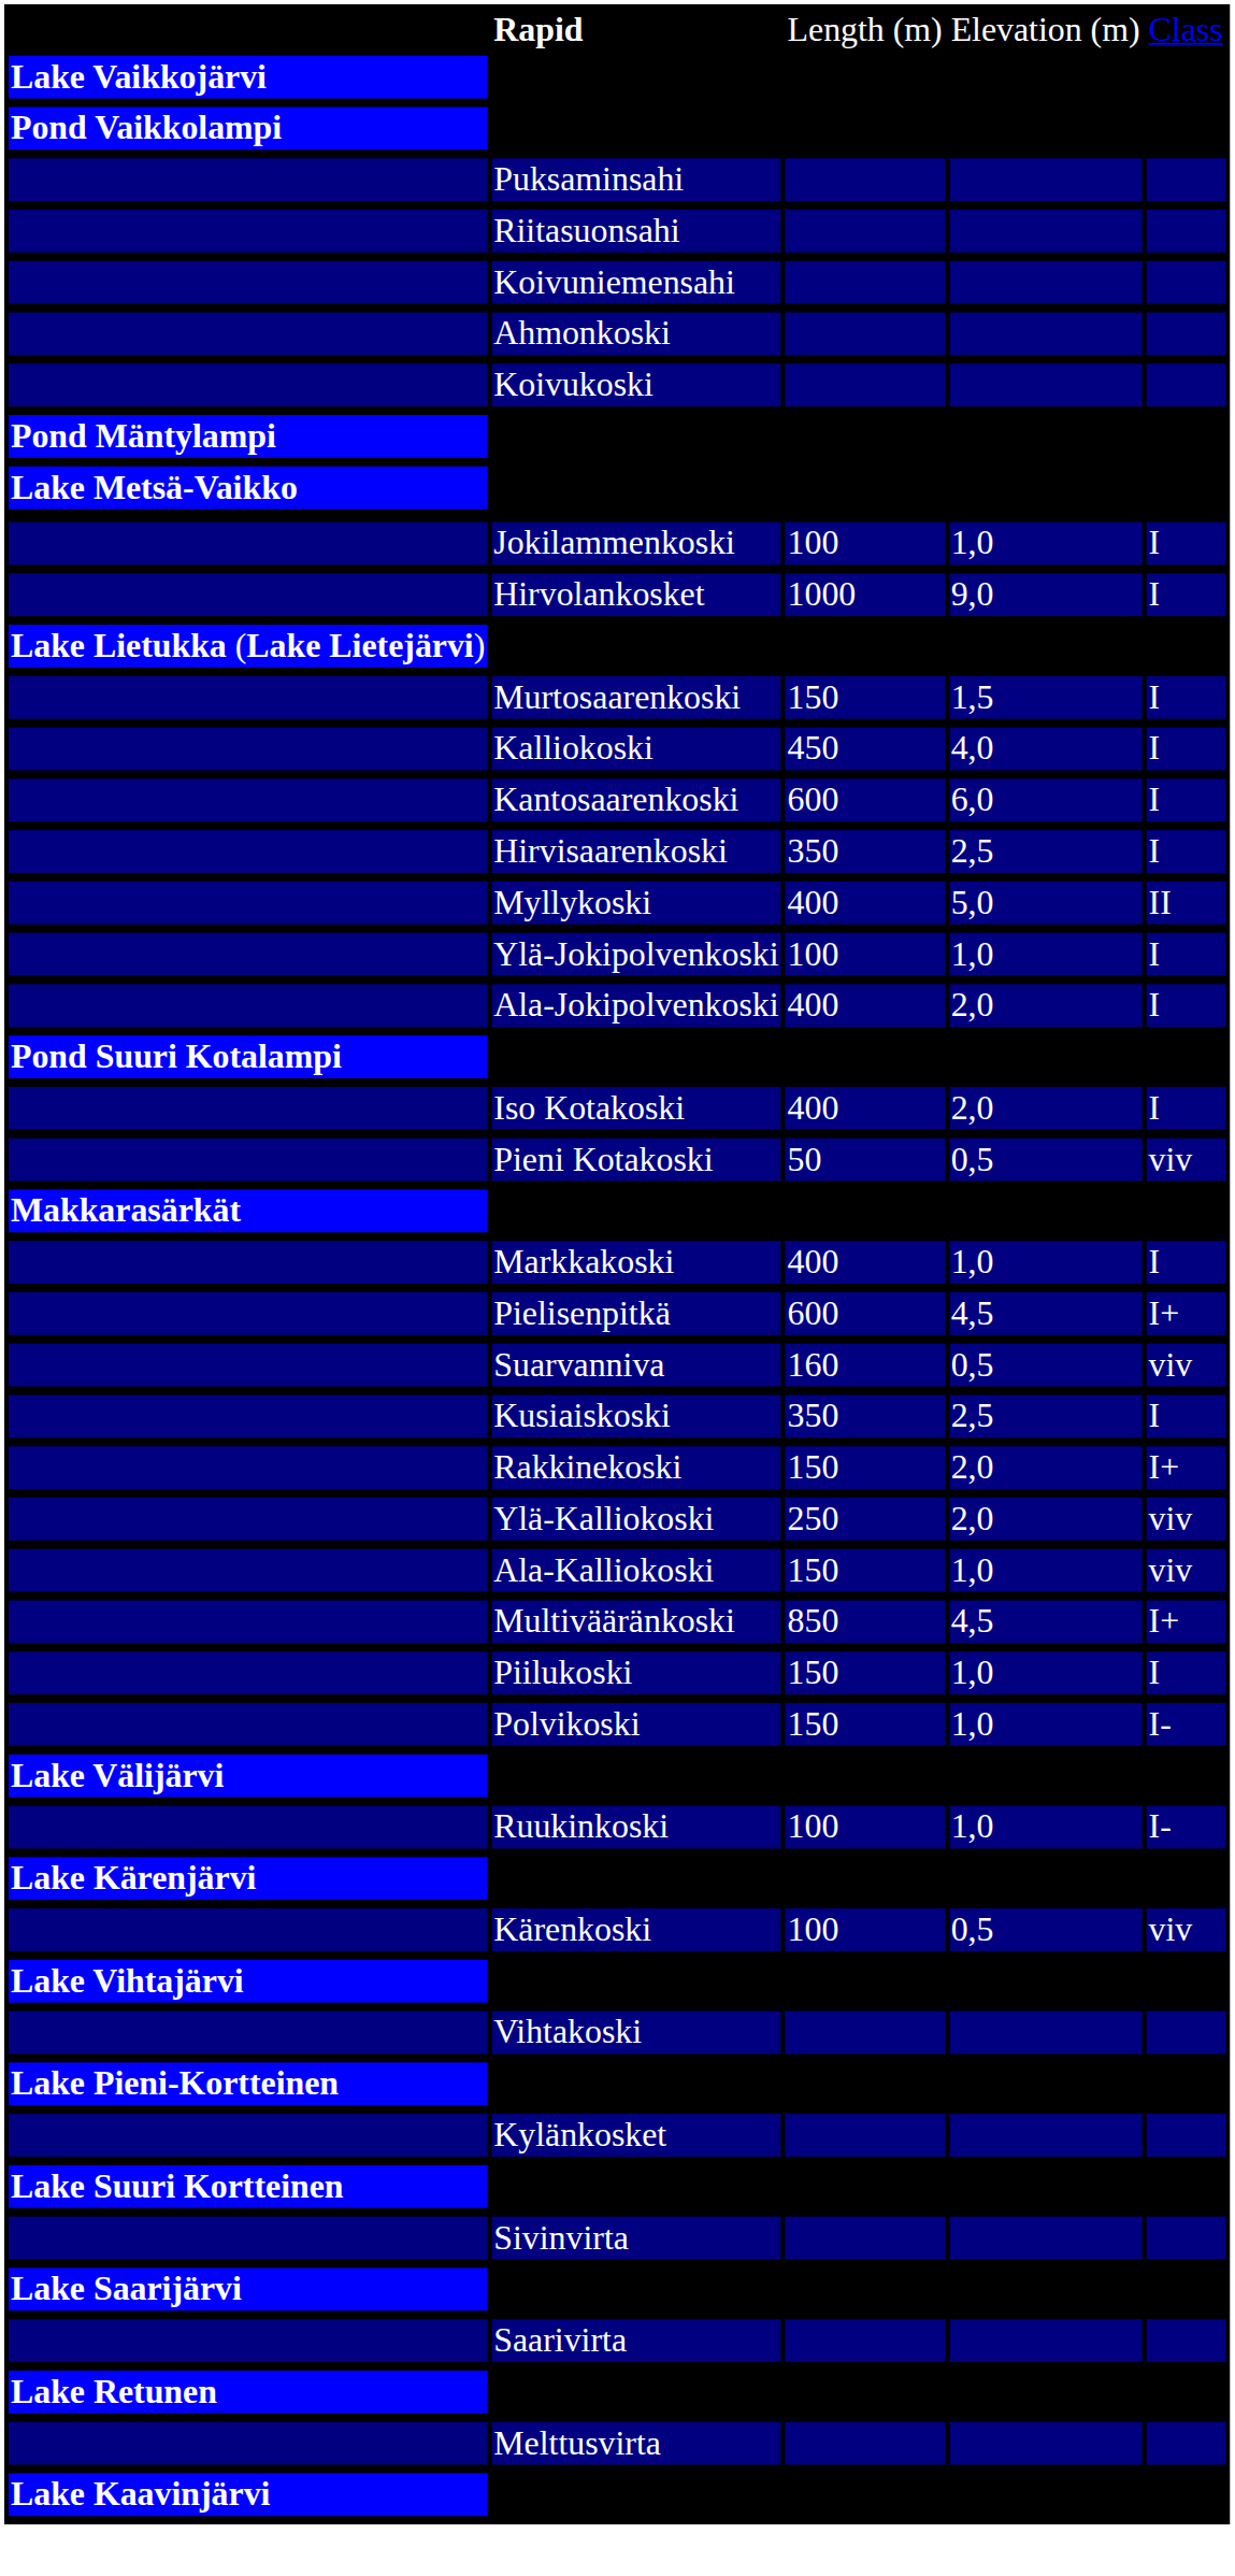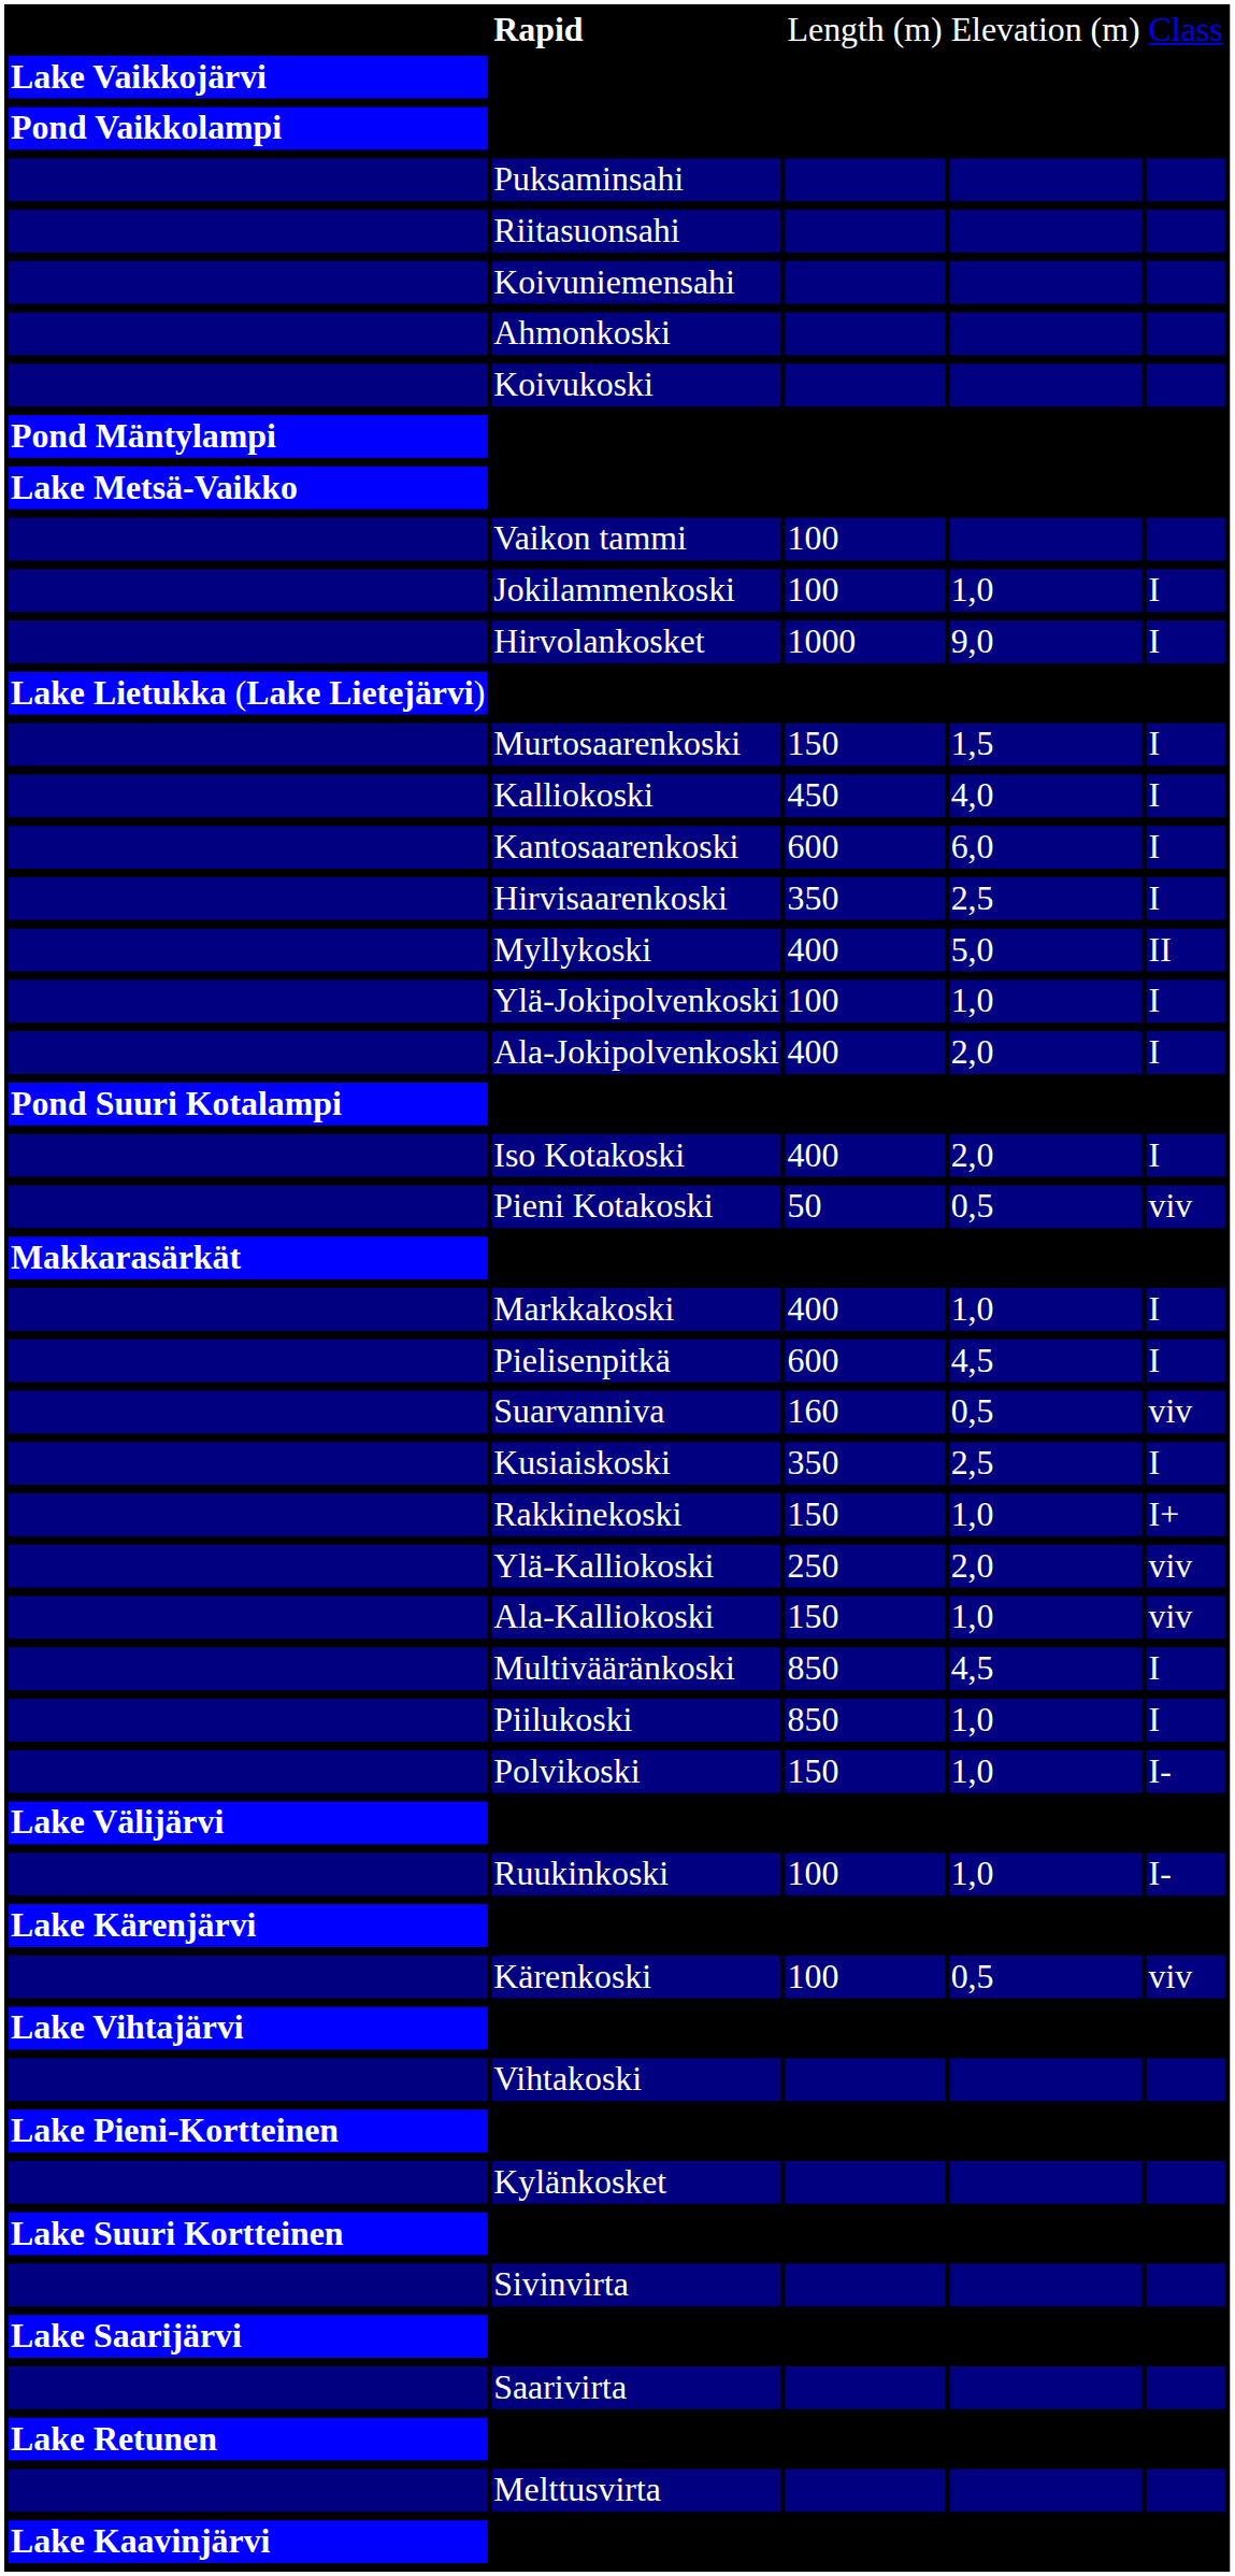 <table style="background:black; color:white">
 <tr>
 <td></td>
 <td><strong>Rapid</strong></td>
 <td>Length (m)</td>
 <td>Elevation (m)</td>
 <td><a href='#'>Class</a></td>
 </tr>
 <tr style="background:blue; color:white" >
 <td><strong>Lake Vaikkojärvi</strong></td>
 </tr>
 <tr>
 </tr>
 <tr style="background:blue; color:white" >
 <td><strong>Pond Vaikkolampi</strong></td>
 </tr>
 <tr>
 </tr>
 <tr style="background:navy; color:white" >
 <td></td>
 <td>Puksaminsahi</td>
 <td></td>
 <td></td>
 <td></td>
 </tr>
 <tr>
 </tr>
 <tr style="background:navy; color:white" >
 <td></td>
 <td>Riitasuonsahi</td>
 <td></td>
 <td></td>
 <td></td>
 </tr>
 <tr>
 </tr>
 <tr style="background:navy; color:white" >
 <td></td>
 <td>Koivuniemensahi</td>
 <td></td>
 <td></td>
 <td></td>
 </tr>
 <tr>
 </tr>
 <tr style="background:navy; color:white" >
 <td></td>
 <td>Ahmonkoski</td>
 <td></td>
 <td></td>
 <td></td>
 </tr>
 <tr>
 </tr>
 <tr style="background:navy; color:white" >
 <td></td>
 <td>Koivukoski</td>
 <td></td>
 <td></td>
 <td></td>
 </tr>
 <tr>
 </tr>
 <tr style="background:blue; color:white" >
 <td><strong>Pond Mäntylampi</strong></td>
 </tr>
 <tr>
 </tr>
 <tr style="background:blue; color:white" >
 <td><strong>Lake Metsä-Vaikko</strong></td>
 </tr>
 <tr>
+</tr>
+<tr style="background:navy; color:white" >
+<td></td>
+<td>Vaikon tammi</td>
+<td>100</td>
+<td></td>
+<td></td>
 </tr>
 <tr>
 </tr>
 <tr style="background:navy; color:white" >
 <td></td>
 <td>Jokilammenkoski</td>
 <td>100</td>
 <td>1,0</td>
 <td>I</td>
 </tr>
 <tr>
 </tr>
 <tr style="background:navy; color:white" >
 <td></td>
 <td>Hirvolankosket</td>
 <td>1000</td>
 <td>9,0</td>
 <td>I</td>
 </tr>
 <tr>
 </tr>
 <tr style="background:blue; color:white" >
 <td><strong>Lake Lietukka</strong> (<strong>Lake Lietejärvi</strong>)</td>
 </tr>
 <tr>
 </tr>
 <tr style="background:navy; color:white" >
 <td></td>
 <td>Murtosaarenkoski</td>
 <td>150</td>
 <td>1,5</td>
 <td>I</td>
 </tr>
 <tr>
 </tr>
 <tr style="background:navy; color:white" >
 <td></td>
 <td>Kalliokoski</td>
 <td>450</td>
 <td>4,0</td>
 <td>I</td>
 </tr>
 <tr>
 </tr>
 <tr style="background:navy; color:white" >
 <td></td>
 <td>Kantosaarenkoski</td>
 <td>600</td>
 <td>6,0</td>
 <td>I</td>
 </tr>
 <tr>
 </tr>
 <tr style="background:navy; color:white" >
 <td></td>
 <td>Hirvisaarenkoski</td>
 <td>350</td>
 <td>2,5</td>
 <td>I</td>
 </tr>
 <tr>
 </tr>
 <tr style="background:navy; color:white" >
 <td></td>
 <td>Myllykoski</td>
 <td>400</td>
 <td>5,0</td>
 <td>II</td>
 </tr>
 <tr>
 </tr>
 <tr style="background:navy; color:white" >
 <td></td>
 <td>Ylä-Jokipolvenkoski</td>
 <td>100</td>
 <td>1,0</td>
 <td>I</td>
 </tr>
 <tr>
 </tr>
 <tr style="background:navy; color:white" >
 <td></td>
 <td>Ala-Jokipolvenkoski</td>
 <td>400</td>
 <td>2,0</td>
 <td>I</td>
 </tr>
 <tr>
 </tr>
 <tr style="background:blue; color:white" >
 <td><strong>Pond Suuri Kotalampi</strong></td>
 </tr>
 <tr>
 </tr>
 <tr style="background:navy; color:white" >
 <td></td>
 <td>Iso Kotakoski</td>
 <td>400</td>
 <td>2,0</td>
 <td>I</td>
 </tr>
 <tr>
 </tr>
 <tr style="background:navy; color:white" >
 <td></td>
 <td>Pieni Kotakoski</td>
 <td>50</td>
 <td>0,5</td>
 <td>viv</td>
 </tr>
 <tr>
 </tr>
 <tr style="background:blue; color:white" >
 <td><strong>Makkarasärkät</strong></td>
 </tr>
 <tr>
 </tr>
 <tr style="background:navy; color:white" >
 <td></td>
 <td>Markkakoski</td>
 <td>400</td>
 <td>1,0</td>
 <td>I</td>
 </tr>
 <tr>
 </tr>
 <tr style="background:navy; color:white" >
 <td></td>
 <td>Pielisenpitkä</td>
 <td>600</td>
 <td>4,5</td>
-<td>I+</td>
+<td>I</td>
 </tr>
 <tr>
 </tr>
 <tr style="background:navy; color:white" >
 <td></td>
 <td>Suarvanniva</td>
 <td>160</td>
 <td>0,5</td>
 <td>viv</td>
 </tr>
 <tr>
 </tr>
 <tr style="background:navy; color:white" >
 <td></td>
 <td>Kusiaiskoski</td>
 <td>350</td>
 <td>2,5</td>
 <td>I</td>
 </tr>
 <tr>
 </tr>
 <tr style="background:navy; color:white" >
 <td></td>
 <td>Rakkinekoski</td>
 <td>150</td>
-<td>2,0</td>
+<td>1,0</td>
 <td>I+</td>
 </tr>
 <tr>
 </tr>
 <tr style="background:navy; color:white" >
 <td></td>
 <td>Ylä-Kalliokoski</td>
 <td>250</td>
 <td>2,0</td>
 <td>viv</td>
 </tr>
 <tr>
 </tr>
 <tr style="background:navy; color:white" >
 <td></td>
 <td>Ala-Kalliokoski</td>
 <td>150</td>
 <td>1,0</td>
 <td>viv</td>
 </tr>
 <tr>
 </tr>
 <tr style="background:navy; color:white" >
 <td></td>
 <td>Multivääränkoski</td>
 <td>850</td>
 <td>4,5</td>
-<td>I+</td>
+<td>I</td>
 </tr>
 <tr>
 </tr>
 <tr style="background:navy; color:white" >
 <td></td>
 <td>Piilukoski</td>
-<td>150</td>
+<td>850</td>
 <td>1,0</td>
 <td>I</td>
 </tr>
 <tr>
 </tr>
 <tr style="background:navy; color:white" >
 <td></td>
 <td>Polvikoski</td>
 <td>150</td>
 <td>1,0</td>
 <td>I-</td>
 </tr>
 <tr>
 </tr>
 <tr style="background:blue; color:white" >
 <td><strong>Lake Välijärvi</strong></td>
 </tr>
 <tr>
 </tr>
 <tr style="background:navy; color:white" >
 <td></td>
 <td>Ruukinkoski</td>
 <td>100</td>
 <td>1,0</td>
 <td>I-</td>
 </tr>
 <tr>
 </tr>
 <tr style="background:blue; color:white" >
 <td><strong>Lake Kärenjärvi</strong></td>
 </tr>
 <tr>
 </tr>
 <tr style="background:navy; color:white" >
 <td></td>
 <td>Kärenkoski</td>
 <td>100</td>
 <td>0,5</td>
 <td>viv</td>
 </tr>
 <tr>
 </tr>
 <tr style="background:blue; color:white" >
 <td><strong>Lake Vihtajärvi</strong></td>
 </tr>
 <tr>
 </tr>
 <tr style="background:navy; color:white" >
 <td></td>
 <td>Vihtakoski</td>
 <td></td>
 <td></td>
 <td></td>
 </tr>
 <tr>
 </tr>
 <tr style="background:blue; color:white" >
 <td><strong>Lake Pieni-Kortteinen</strong></td>
 </tr>
 <tr>
 </tr>
 <tr style="background:navy; color:white" >
 <td></td>
 <td>Kylänkosket</td>
 <td></td>
 <td></td>
 <td></td>
 </tr>
 <tr>
 </tr>
 <tr style="background:blue; color:white" >
 <td><strong>Lake Suuri Kortteinen</strong></td>
 </tr>
 <tr>
 </tr>
 <tr style="background:navy; color:white" >
 <td></td>
 <td>Sivinvirta</td>
 <td></td>
 <td></td>
 <td></td>
 </tr>
 <tr>
 </tr>
 <tr style="background:blue; color:white" >
 <td><strong>Lake Saarijärvi</strong></td>
 </tr>
 <tr ¨>
 </tr>
 <tr style="background:navy; color:white" >
 <td></td>
 <td>Saarivirta</td>
 <td></td>
 <td></td>
 <td></td>
 </tr>
 <tr>
 </tr>
 <tr style="background:blue; color:white" >
 <td><strong>Lake Retunen</strong></td>
 </tr>
 <tr>
 </tr>
 <tr style="background:navy; color:white" >
 <td></td>
 <td>Melttusvirta</td>
 <td></td>
 <td></td>
 <td></td>
 </tr>
 <tr>
 </tr>
 <tr style="background:blue; color:white" >
 <td><strong>Lake Kaavinjärvi</strong></td>
 </tr>
 <tr>
 </tr>
 </table>
